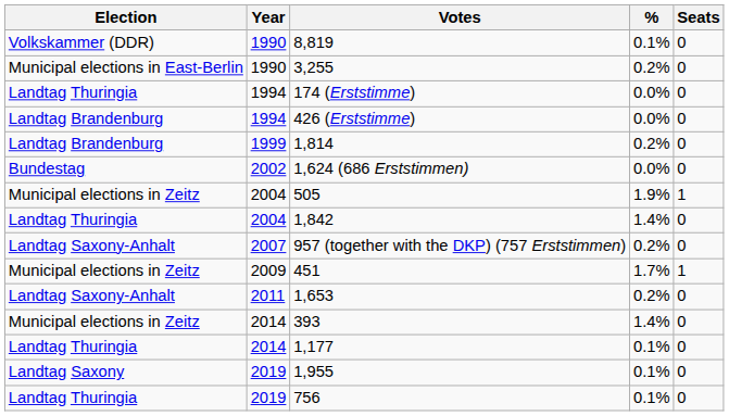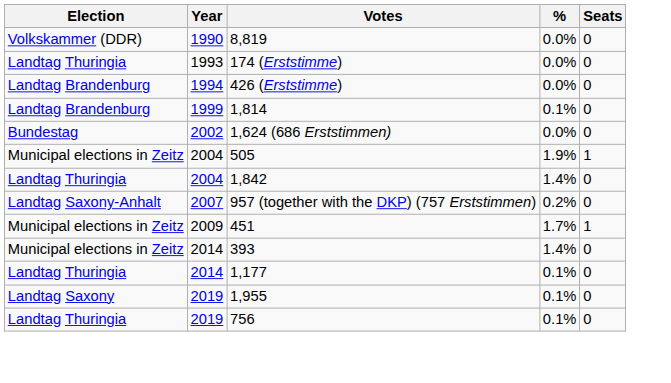 <table class="wikitable">
 <tr>
 <th>Election</th>
 <th>Year</th>
 <th>Votes</th>
 <th>%</th>
 <th>Seats</th>
 </tr>
 <tr>
 <td><a href='#'>Volkskammer</a> (DDR)</td>
 <td><a href='#'>1990</a></td>
 <td>8,819</td>
-<td>0.1%</td>
-<td>0</td>
-</tr>
-<tr>
-<td>Municipal elections in <a href='#'>East-Berlin</a></td>
-<td>1990</td>
-<td>3,255</td>
-<td>0.2%</td>
+<td>0.0%</td>
 <td>0</td>
 </tr>
 <tr>
 <td><a href='#'>Landtag</a> <a href='#'>Thuringia</a></td>
-<td>1994</td>
+<td>1993</td>
 <td>174 (<em><a href='#'>Erststimme</a></em>)</td>
 <td>0.0%</td>
 <td>0</td>
 </tr>
 <tr>
 <td><a href='#'>Landtag</a> <a href='#'>Brandenburg</a></td>
 <td><a href='#'>1994</a></td>
 <td>426 (<em><a href='#'>Erststimme</a></em>)</td>
 <td>0.0%</td>
 <td>0</td>
 </tr>
 <tr>
 <td><a href='#'>Landtag</a> <a href='#'>Brandenburg</a></td>
 <td><a href='#'>1999</a></td>
 <td>1,814</td>
-<td>0.2%</td>
+<td>0.1%</td>
 <td>0</td>
 </tr>
 <tr>
 <td><a href='#'>Bundestag</a></td>
 <td><a href='#'>2002</a></td>
 <td>1,624 (686 <em>Erststimmen)</em></td>
 <td>0.0%</td>
 <td>0</td>
 </tr>
 <tr>
 <td>Municipal elections in <a href='#'>Zeitz</a></td>
 <td>2004</td>
 <td>505</td>
 <td>1.9%</td>
 <td>1</td>
 </tr>
 <tr>
 <td><a href='#'>Landtag</a> <a href='#'>Thuringia</a></td>
 <td><a href='#'>2004</a></td>
 <td>1,842</td>
 <td>1.4%</td>
 <td>0</td>
 </tr>
 <tr>
 <td><a href='#'>Landtag</a> <a href='#'>Saxony-Anhalt</a></td>
 <td><a href='#'>2007</a></td>
 <td>957 (together with the <a href='#'>DKP</a>) (757 <em>Erststimmen</em>)</td>
 <td>0.2%</td>
 <td>0</td>
 </tr>
 <tr>
 <td>Municipal elections in <a href='#'>Zeitz</a></td>
 <td>2009</td>
 <td>451</td>
 <td>1.7%</td>
 <td>1</td>
 </tr>
 <tr>
-<td><a href='#'>Landtag</a> <a href='#'>Saxony-Anhalt</a></td>
-<td><a href='#'>2011</a></td>
-<td>1,653</td>
-<td>0.2%</td>
-<td>0</td>
-</tr>
-<tr>
 <td>Municipal elections in <a href='#'>Zeitz</a></td>
 <td>2014</td>
 <td>393</td>
 <td>1.4%</td>
 <td>0</td>
 </tr>
 <tr>
 <td><a href='#'>Landtag</a> <a href='#'>Thuringia</a></td>
 <td><a href='#'>2014</a></td>
 <td>1,177</td>
 <td>0.1%</td>
 <td>0</td>
 </tr>
 <tr>
 <td><a href='#'>Landtag</a> <a href='#'>Saxony</a></td>
 <td><a href='#'>2019</a></td>
 <td>1,955</td>
 <td>0.1%</td>
 <td>0</td>
 </tr>
 <tr>
 <td><a href='#'>Landtag</a> <a href='#'>Thuringia</a></td>
 <td><a href='#'>2019</a></td>
 <td>756</td>
 <td>0.1%</td>
 <td>0</td>
 </tr>
 </table>
